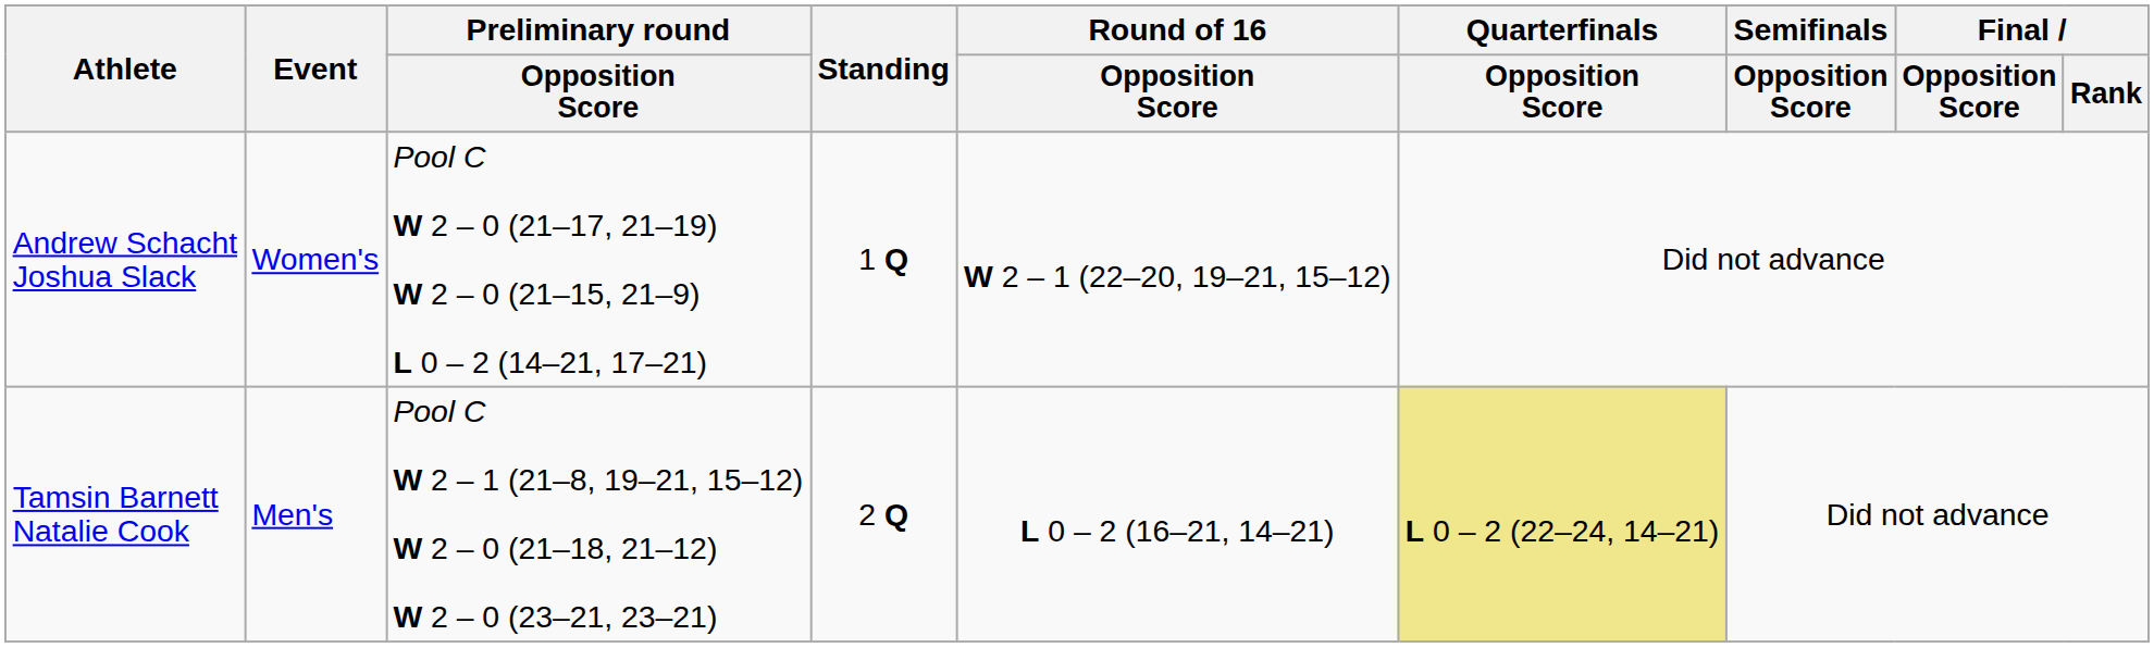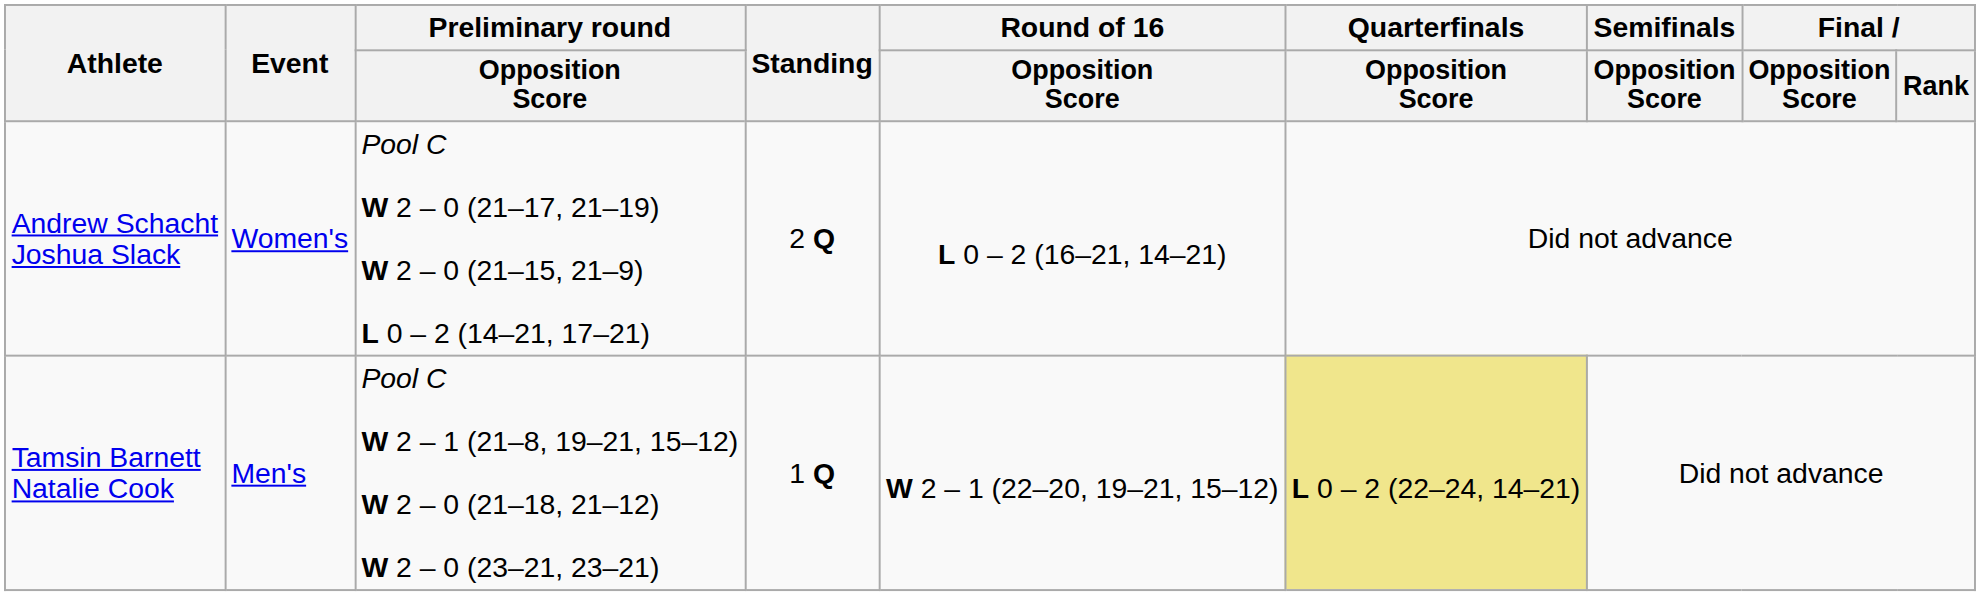 <table class=wikitable style="font-size:90%">
 <tr>
 <th rowspan="2">Athlete</th>
 <th rowspan="2">Event</th>
 <th>Preliminary round</th>
 <th rowspan="2">Standing</th>
 <th>Round of 16</th>
 <th>Quarterfinals</th>
 <th>Semifinals</th>
 <th colspan=2>Final / </th>
 </tr>
 <tr style="font-size:95%">
 <th>Opposition<br>Score</th>
 <th>Opposition<br>Score</th>
 <th>Opposition<br>Score</th>
 <th>Opposition<br>Score</th>
 <th>Opposition<br>Score</th>
 <th>Rank</th>
 </tr>
 <tr align=center>
 <td align=left><a href='#'>Andrew Schacht</a><br><a href='#'>Joshua Slack</a></td>
 <td align=left><a href='#'>Women's</a></td>
 <td align=left><em>Pool C</em><br><br><strong>W</strong> 2 – 0 (21–17, 21–19)<br><br><strong>W</strong> 2 – 0 (21–15, 21–9)<br><br><strong>L</strong> 0 – 2 (14–21, 17–21)</td>
-<td>1 <strong>Q</strong></td>
-<td><br><strong>W</strong> 2 – 1 (22–20, 19–21, 15–12)</td>
+<td>2 <strong>Q</strong></td>
+<td><br><strong>L</strong> 0 – 2 (16–21, 14–21)</td>
 <td colspan=4>Did not advance</td>
 </tr>
 <tr align=center>
 <td align=left><a href='#'>Tamsin Barnett</a><br><a href='#'>Natalie Cook</a></td>
 <td align=left><a href='#'>Men's</a></td>
 <td align=left><em>Pool C</em><br><br><strong>W</strong> 2 – 1 (21–8, 19–21, 15–12)<br><br><strong>W</strong> 2 – 0 (21–18, 21–12)<br><br><strong>W</strong> 2 – 0 (23–21, 23–21)</td>
-<td>2 <strong>Q</strong></td>
-<td><br><strong>L</strong> 0 – 2 (16–21, 14–21)</td>
+<td>1 <strong>Q</strong></td>
+<td><br><strong>W</strong> 2 – 1 (22–20, 19–21, 15–12)</td>
 <td style="background: khaki;"><br><strong>L</strong> 0 – 2 (22–24, 14–21)</td>
 <td colspan=3>Did not advance</td>
 </tr>
 </table>
